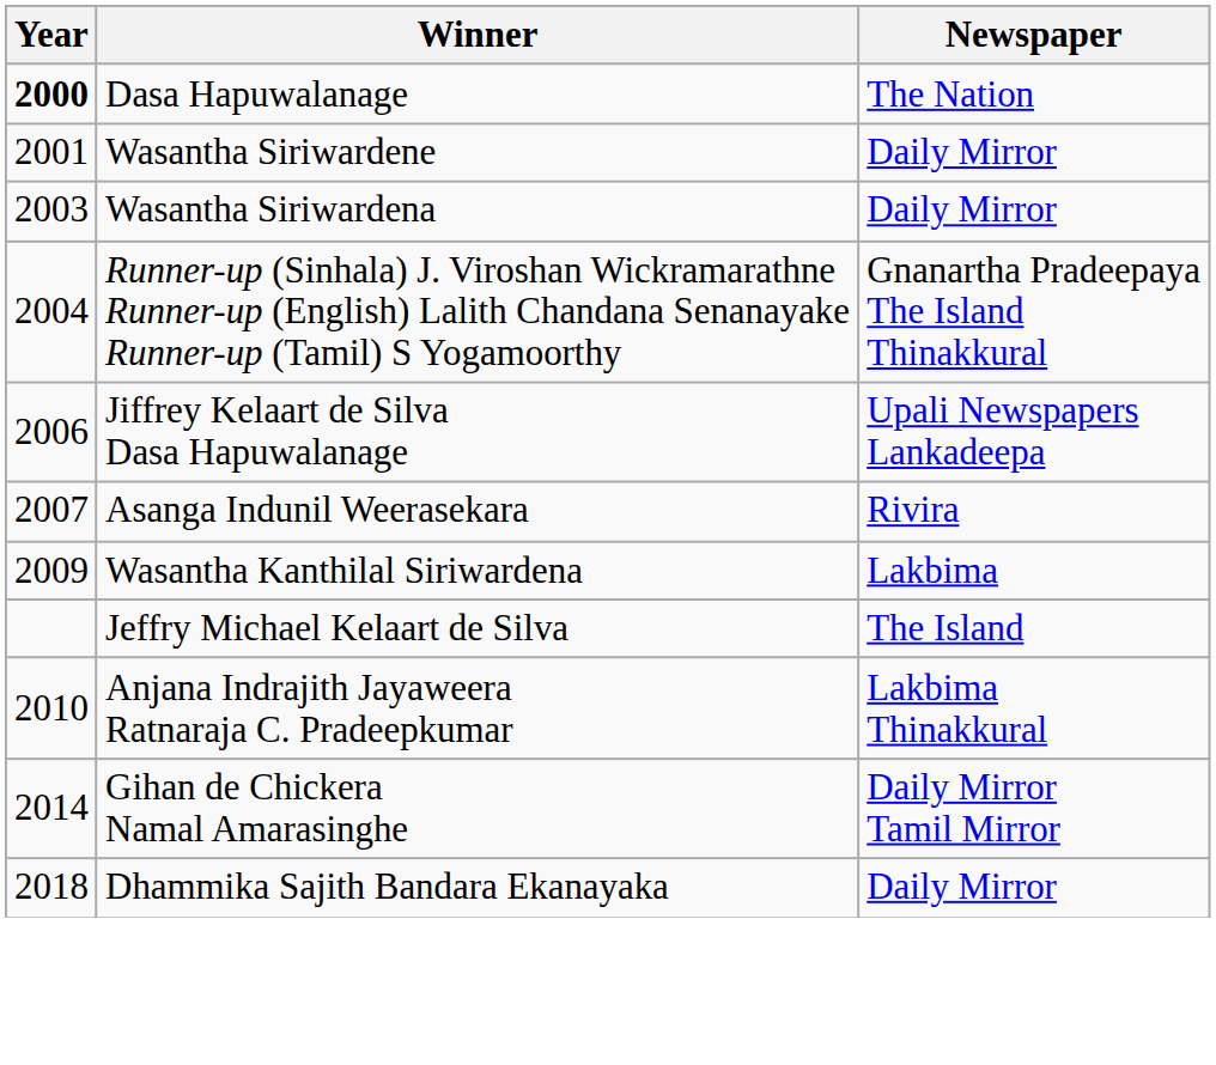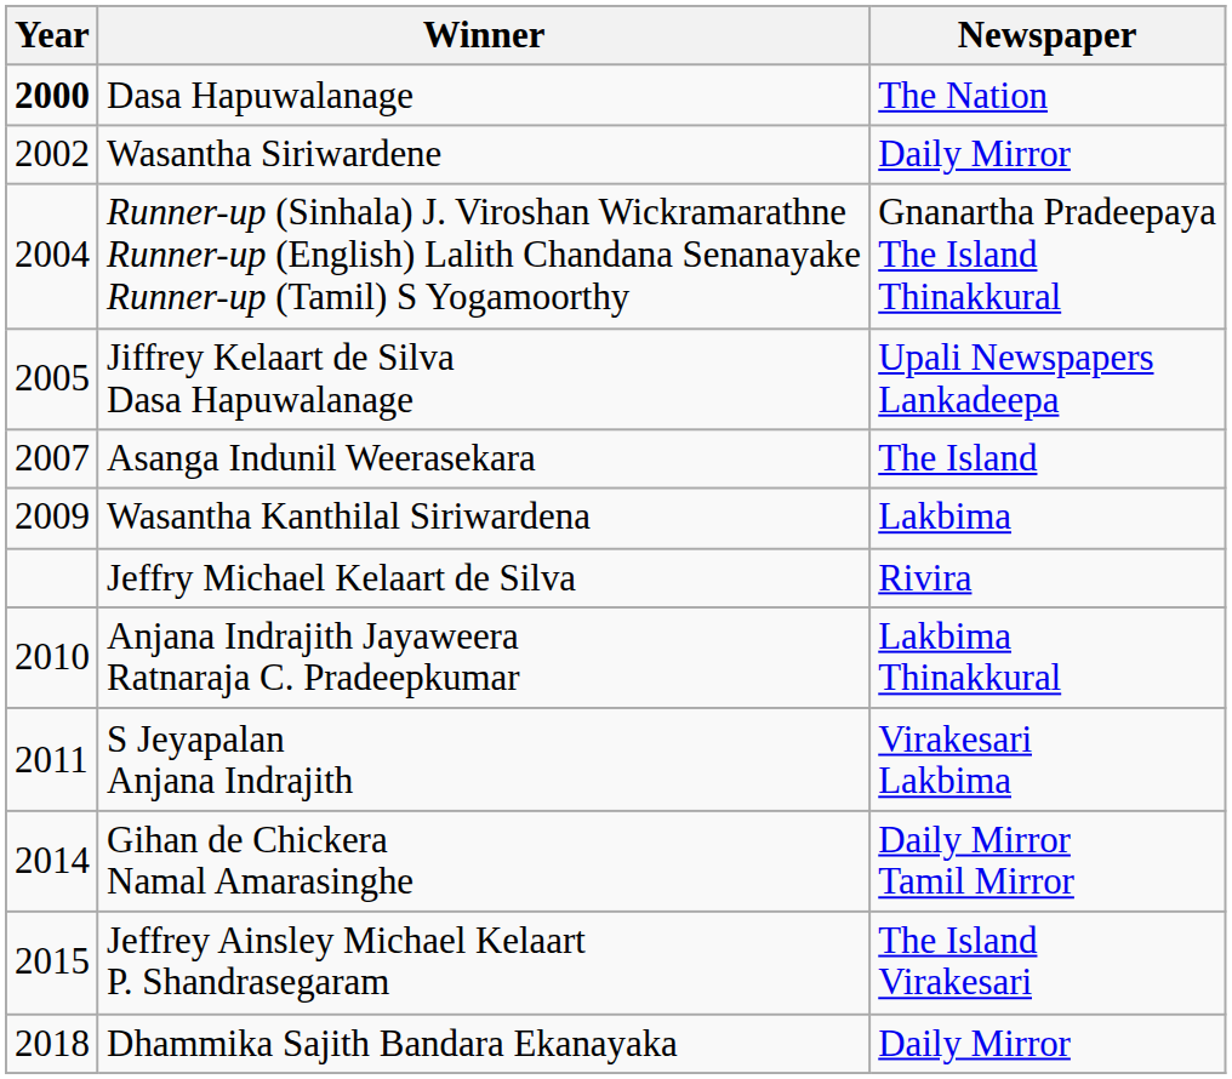 <table class="wikitable sortable mw-collapsible mw-collapsed">
 <tr>
 <th>Year</th>
 <th>Winner</th>
 <th>Newspaper</th>
 </tr>
 <tr>
 <td><strong>2000</strong></td>
 <td>Dasa Hapuwalanage</td>
 <td><a href='#'>The Nation</a></td>
 </tr>
 <tr>
-<td>2001</td>
+<td>2002</td>
 <td>Wasantha Siriwardene</td>
-<td><a href='#'>Daily Mirror</a></td>
-</tr>
-<tr>
-<td>2003</td>
-<td>Wasantha Siriwardena</td>
 <td><a href='#'>Daily Mirror</a></td>
 </tr>
 <tr>
 <td>2004</td>
 <td><em>Runner-up</em> (Sinhala) J. Viroshan Wickramarathne<br><em>Runner-up</em> (English) Lalith Chandana Senanayake<br><em>Runner-up</em> (Tamil) S Yogamoorthy</td>
 <td>Gnanartha Pradeepaya<br><a href='#'>The Island</a><br><a href='#'>Thinakkural</a></td>
 </tr>
 <tr>
-<td>2006</td>
+<td>2005</td>
 <td>Jiffrey Kelaart de Silva<br>Dasa Hapuwalanage</td>
 <td><a href='#'>Upali Newspapers</a><br><a href='#'>Lankadeepa</a></td>
 </tr>
 <tr>
 <td>2007</td>
 <td>Asanga Indunil Weerasekara</td>
-<td><a href='#'>Rivira</a></td>
+<td><a href='#'>The Island</a></td>
 </tr>
 <tr>
 <td>2009</td>
 <td>Wasantha Kanthilal Siriwardena</td>
 <td><a href='#'>Lakbima</a></td>
 </tr>
 <tr>
 <td></td>
 <td>Jeffry Michael Kelaart de Silva</td>
-<td><a href='#'>The Island</a></td>
+<td><a href='#'>Rivira</a></td>
 </tr>
 <tr>
 <td>2010</td>
 <td>Anjana Indrajith Jayaweera<br>Ratnaraja C. Pradeepkumar</td>
 <td><a href='#'>Lakbima</a><br><a href='#'>Thinakkural</a></td>
 </tr>
 <tr>
+<td>2011</td>
+<td>S Jeyapalan<br>Anjana Indrajith</td>
+<td><a href='#'>Virakesari</a><br><a href='#'>Lakbima</a></td>
+</tr>
+<tr>
 <td>2014</td>
 <td>Gihan de Chickera<br>Namal Amarasinghe</td>
 <td><a href='#'>Daily Mirror</a><br><a href='#'>Tamil Mirror</a></td>
+</tr>
+<tr>
+<td>2015</td>
+<td>Jeffrey Ainsley Michael Kelaart<br>P. Shandrasegaram</td>
+<td><a href='#'>The Island</a><br><a href='#'>Virakesari</a></td>
 </tr>
 <tr>
 <td>2018</td>
 <td>Dhammika Sajith Bandara Ekanayaka</td>
 <td><a href='#'>Daily Mirror</a></td>
 </tr>
 </table>
